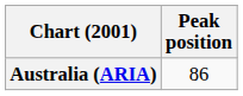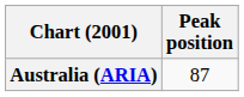 <table class="wikitable plainrowheaders">
 <tr>
 <th>Chart (2001)</th>
 <th>Peak<br>position</th>
 </tr>
 <tr>
 <th scope="row">Australia (<a href='#'>ARIA</a>)</th>
-<td style="text-align:center;">86</td>
+<td style="text-align:center;">87</td>
 </tr>
 </table>
